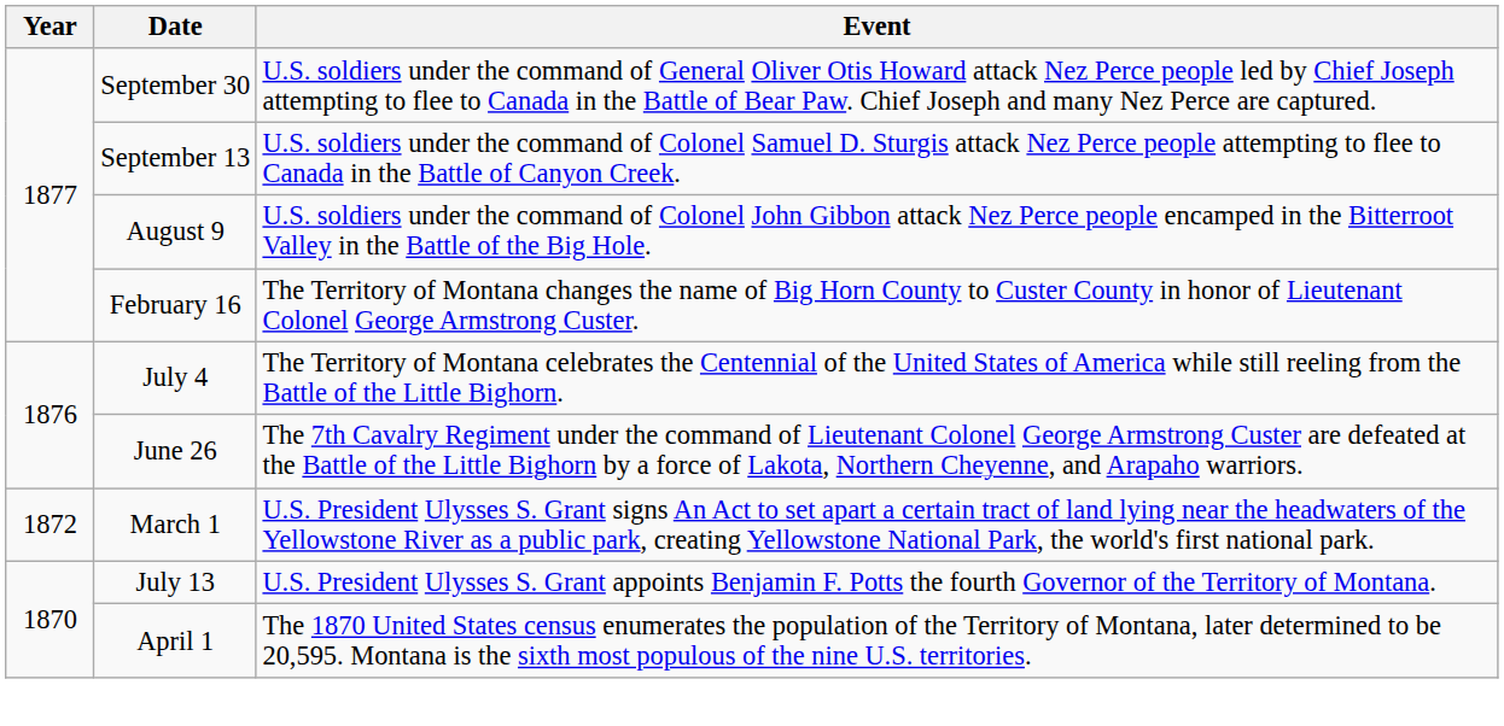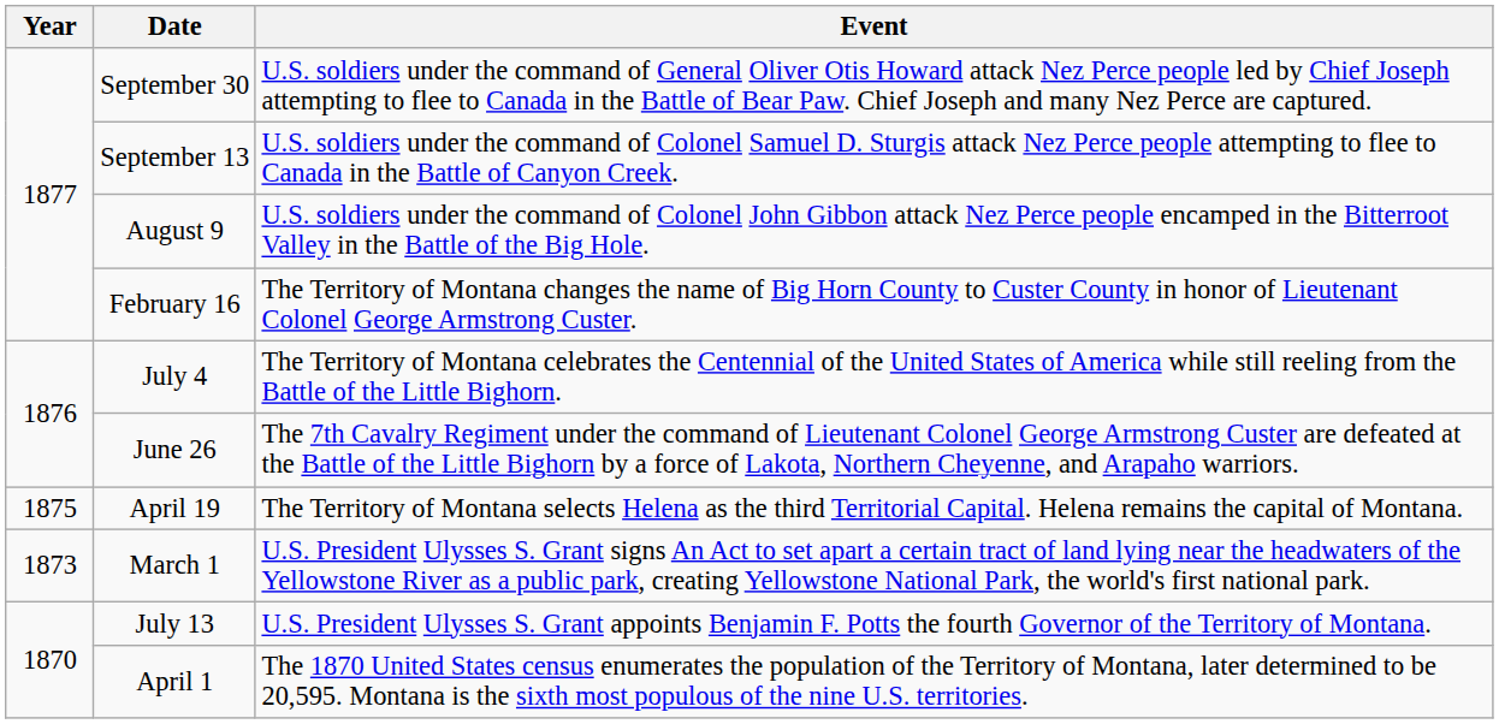 <table class="wikitable" style="width:100%;">
 <tr>
 <th style="width:6%">Year</th>
 <th style="width:8%">Date</th>
 <th style="width:86%">Event</th>
 </tr>
 <tr>
 <td align=center rowspan=4>1877</td>
 <td align=center>September 30</td>
 <td><a href='#'>U.S. soldiers</a> under the command of <a href='#'>General</a> <a href='#'>Oliver Otis Howard</a> attack <a href='#'>Nez Perce people</a> led by <a href='#'>Chief Joseph</a> attempting to flee to <a href='#'>Canada</a> in the <a href='#'>Battle of Bear Paw</a>. Chief Joseph and many Nez Perce are captured.</td>
 </tr>
 <tr>
 <td align=center>September 13</td>
 <td><a href='#'>U.S. soldiers</a> under the command of <a href='#'>Colonel</a> <a href='#'>Samuel D. Sturgis</a> attack <a href='#'>Nez Perce people</a> attempting to flee to <a href='#'>Canada</a> in the <a href='#'>Battle of Canyon Creek</a>.</td>
 </tr>
 <tr>
 <td align=center>August 9</td>
 <td><a href='#'>U.S. soldiers</a> under the command of <a href='#'>Colonel</a> <a href='#'>John Gibbon</a> attack <a href='#'>Nez Perce people</a> encamped in the <a href='#'>Bitterroot Valley</a> in the <a href='#'>Battle of the Big Hole</a>.</td>
 </tr>
 <tr>
 <td align=center>February 16</td>
 <td>The Territory of Montana changes the name of <a href='#'>Big Horn County</a> to <a href='#'>Custer County</a> in honor of <a href='#'>Lieutenant Colonel</a> <a href='#'>George Armstrong Custer</a>.</td>
 </tr>
 <tr>
 <td align=center rowspan=2>1876</td>
 <td align=center>July 4</td>
 <td>The Territory of Montana celebrates the <a href='#'>Centennial</a> of the <a href='#'>United States of America</a> while still reeling from the <a href='#'>Battle of the Little Bighorn</a>.</td>
 </tr>
 <tr>
 <td align=center>June 26</td>
 <td>The <a href='#'>7th Cavalry Regiment</a> under the command of <a href='#'>Lieutenant Colonel</a> <a href='#'>George Armstrong Custer</a> are defeated at the <a href='#'>Battle of the Little Bighorn</a> by a force of <a href='#'>Lakota</a>, <a href='#'>Northern Cheyenne</a>, and <a href='#'>Arapaho</a> warriors.</td>
 </tr>
 <tr>
-<td align=center rowspan=1>1872</td>
+<td align=center rowspan=1>1875</td>
+<td align=center>April 19</td>
+<td>The Territory of Montana selects <a href='#'>Helena</a> as the third <a href='#'>Territorial Capital</a>.  Helena remains the capital of Montana.</td>
+</tr>
+<tr>
+<td align=center rowspan=1>1873</td>
 <td align=center>March 1</td>
 <td><a href='#'>U.S. President</a> <a href='#'>Ulysses S. Grant</a> signs <a href='#'>An Act to set apart a certain tract of land lying near the headwaters of the Yellowstone River as a public park</a>, creating <a href='#'>Yellowstone National Park</a>, the world's first national park.</td>
 </tr>
 <tr>
 <td align=center rowspan=2>1870</td>
 <td align=center>July 13</td>
 <td><a href='#'>U.S. President</a> <a href='#'>Ulysses S. Grant</a> appoints <a href='#'>Benjamin F. Potts</a> the fourth <a href='#'>Governor of the Territory of Montana</a>.</td>
 </tr>
 <tr>
 <td align=center>April 1</td>
 <td>The <a href='#'>1870 United States census</a> enumerates the population of the Territory of Montana, later determined to be 20,595. Montana is the <a href='#'>sixth most populous of the nine U.S. territories</a>.</td>
 </tr>
 </table>
